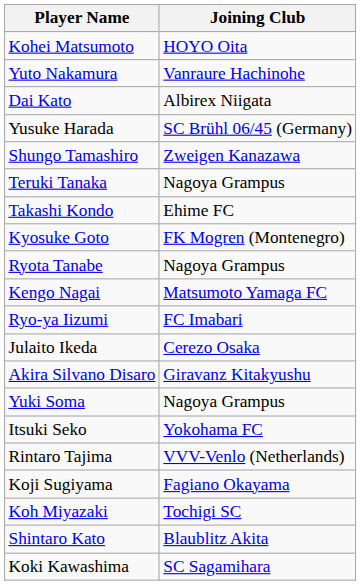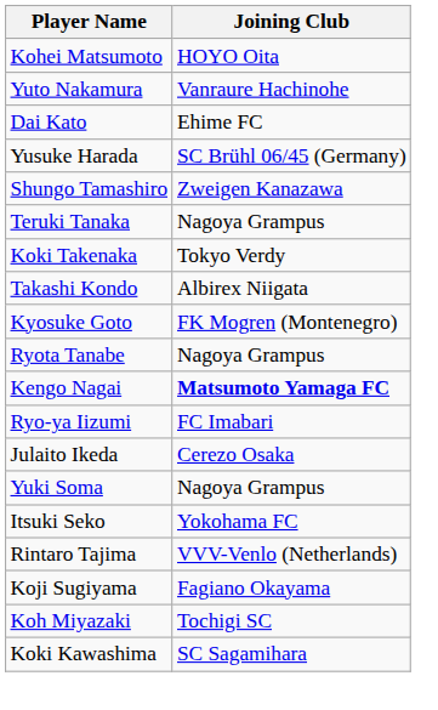 <table class="wikitable">
 <tr>
 <th><strong>Player Name</strong></th>
 <th><strong>Joining Club</strong></th>
 </tr>
 <tr>
 <td><a href='#'>Kohei Matsumoto</a></td>
 <td><a href='#'>HOYO Oita</a></td>
 </tr>
 <tr>
 <td><a href='#'>Yuto Nakamura</a></td>
 <td><a href='#'>Vanraure Hachinohe</a></td>
 </tr>
 <tr>
 <td><a href='#'>Dai Kato</a></td>
-<td>Albirex Niigata</td>
+<td>Ehime FC</td>
 </tr>
 <tr>
 <td>Yusuke Harada</td>
 <td><a href='#'>SC Brühl 06/45</a> (Germany)</td>
 </tr>
 <tr>
 <td><a href='#'>Shungo Tamashiro</a></td>
 <td><a href='#'>Zweigen Kanazawa</a></td>
 </tr>
 <tr>
 <td><a href='#'>Teruki Tanaka</a></td>
 <td>Nagoya Grampus</td>
 </tr>
 <tr>
+<td><a href='#'>Koki Takenaka</a></td>
+<td>Tokyo Verdy</td>
+</tr>
+<tr>
 <td><a href='#'>Takashi Kondo</a></td>
-<td>Ehime FC</td>
+<td>Albirex Niigata</td>
 </tr>
 <tr>
 <td><a href='#'>Kyosuke Goto</a></td>
 <td><a href='#'>FK Mogren</a> (Montenegro)</td>
 </tr>
 <tr>
 <td><a href='#'>Ryota Tanabe</a></td>
 <td>Nagoya Grampus</td>
 </tr>
 <tr>
 <td><a href='#'>Kengo Nagai</a></td>
-<td><a href='#'>Matsumoto Yamaga FC</a></td>
+<td><strong><a href='#'>Matsumoto Yamaga FC</a></strong></td>
 </tr>
 <tr>
 <td><a href='#'>Ryo-ya Iizumi</a></td>
 <td><a href='#'>FC Imabari</a></td>
 </tr>
 <tr>
 <td>Julaito Ikeda</td>
 <td><a href='#'>Cerezo Osaka</a></td>
-</tr>
-<tr>
-<td><a href='#'>Akira Silvano Disaro</a></td>
-<td><a href='#'>Giravanz Kitakyushu</a></td>
 </tr>
 <tr>
 <td><a href='#'>Yuki Soma</a></td>
 <td>Nagoya Grampus</td>
 </tr>
 <tr>
 <td>Itsuki Seko</td>
 <td><a href='#'>Yokohama FC</a></td>
 </tr>
 <tr>
 <td>Rintaro Tajima</td>
 <td><a href='#'>VVV-Venlo</a> (Netherlands)</td>
 </tr>
 <tr>
 <td>Koji Sugiyama</td>
 <td><a href='#'>Fagiano Okayama</a></td>
 </tr>
 <tr>
 <td><a href='#'>Koh Miyazaki</a></td>
 <td><a href='#'>Tochigi SC</a></td>
 </tr>
 <tr>
-<td><a href='#'>Shintaro Kato</a></td>
-<td><a href='#'>Blaublitz Akita</a></td>
-</tr>
-<tr>
 <td>Koki Kawashima</td>
 <td><a href='#'>SC Sagamihara</a></td>
 </tr>
 </table>
